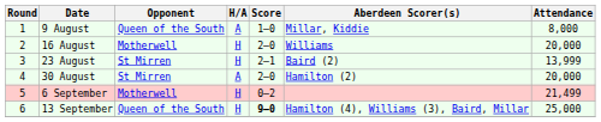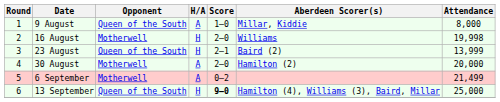 <table class="wikitable" style="text-align:center">
 <tr>
 <th>Round</th>
 <th>Date</th>
 <th>Opponent</th>
 <th>H/A</th>
 <th>Score</th>
 <th>Aberdeen Scorer(s)</th>
 <th>Attendance</th>
 </tr>
 <tr bgcolor=#EEFFEE>
 <td>1</td>
 <td align=left>9 August</td>
 <td align=left><a href='#'>Queen of the South</a></td>
 <td><a href='#'>A</a></td>
 <td>1–0</td>
 <td align=left><a href='#'>Millar</a>, <a href='#'>Kiddie</a></td>
 <td>8,000</td>
 </tr>
 <tr bgcolor=#EEFFEE>
 <td>2</td>
 <td align=left>16 August</td>
 <td align=left><a href='#'>Motherwell</a></td>
 <td><a href='#'>H</a></td>
 <td>2–0</td>
 <td align=left><a href='#'>Williams</a></td>
-<td>20,000</td>
+<td>19,998</td>
 </tr>
 <tr bgcolor=#EEFFEE>
 <td>3</td>
 <td align=left>23 August</td>
-<td align=left><a href='#'>St Mirren</a></td>
+<td align=left><a href='#'>Queen of the South</a></td>
 <td><a href='#'>H</a></td>
 <td>2–1</td>
 <td align=left><a href='#'>Baird</a> (2)</td>
 <td>13,999</td>
 </tr>
 <tr bgcolor=#EEFFEE>
 <td>4</td>
 <td align=left>30 August</td>
-<td align=left><a href='#'>St Mirren</a></td>
+<td align=left><a href='#'>Motherwell</a></td>
 <td><a href='#'>A</a></td>
 <td>2–0</td>
 <td align=left><a href='#'>Hamilton</a> (2)</td>
 <td>20,000</td>
 </tr>
 <tr bgcolor=#FFCCCC>
 <td>5</td>
 <td align=left>6 September</td>
 <td align=left><a href='#'>Motherwell</a></td>
-<td><a href='#'>H</a></td>
+<td><a href='#'>A</a></td>
 <td>0–2</td>
 <td align=left></td>
 <td>21,499</td>
 </tr>
 <tr bgcolor=#EEFFEE>
 <td>6</td>
 <td align=left>13 September</td>
 <td align=left><a href='#'>Queen of the South</a></td>
 <td><a href='#'>H</a></td>
 <td><strong>9–0</strong></td>
 <td align=left><a href='#'>Hamilton</a> (4), <a href='#'>Williams</a> (3), <a href='#'>Baird</a>, <a href='#'>Millar</a></td>
 <td>25,000</td>
 </tr>
 <tr>
 </tr>
 </table>
